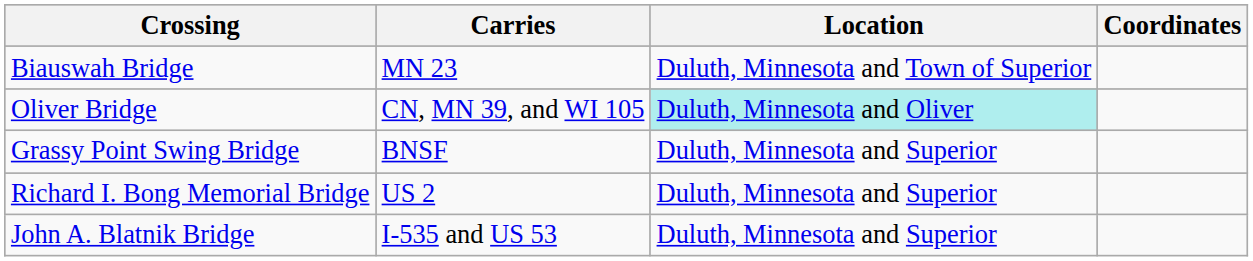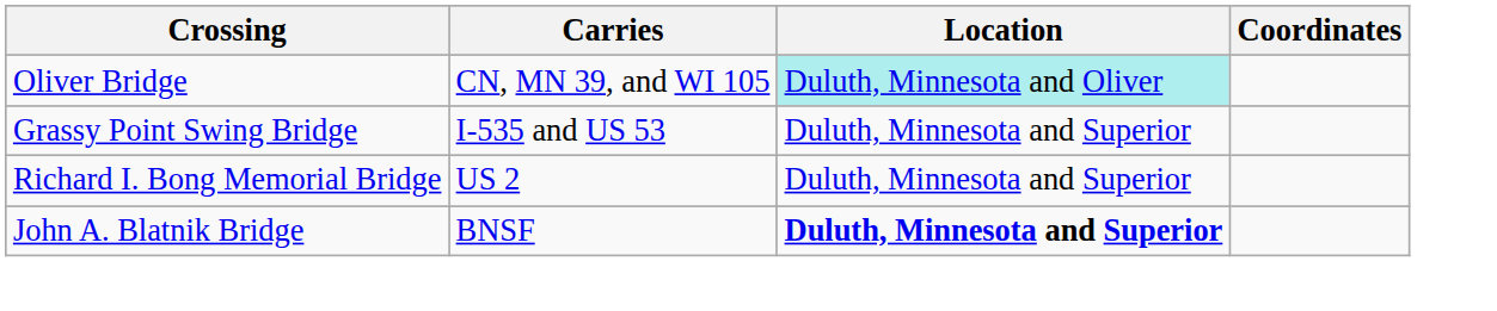 <table class="wikitable">
 <tr>
 <th>Crossing</th>
 <th>Carries</th>
 <th>Location</th>
 <th>Coordinates</th>
-</tr>
-<tr>
-<td><a href='#'>Biauswah Bridge</a></td>
-<td> <a href='#'>MN 23</a></td>
-<td><a href='#'>Duluth, Minnesota</a> and <a href='#'>Town of Superior</a></td>
-<td></td>
 </tr>
 <tr>
 <td><a href='#'>Oliver Bridge</a></td>
 <td> <a href='#'>CN</a>,  <a href='#'>MN 39</a>, and  <a href='#'>WI 105</a></td>
 <td style="background: paleturquoise;"><a href='#'>Duluth, Minnesota</a> and <a href='#'>Oliver</a></td>
 <td></td>
 </tr>
 <tr>
 <td><a href='#'>Grassy Point Swing Bridge</a></td>
-<td> <a href='#'>BNSF</a></td>
+<td> <a href='#'>I-535</a> and  <a href='#'>US 53</a></td>
 <td><a href='#'>Duluth, Minnesota</a> and <a href='#'>Superior</a></td>
 <td></td>
 </tr>
 <tr>
 <td><a href='#'>Richard I. Bong Memorial Bridge</a></td>
 <td> <a href='#'>US 2</a></td>
 <td><a href='#'>Duluth, Minnesota</a> and <a href='#'>Superior</a></td>
 <td></td>
 </tr>
 <tr>
 <td><a href='#'>John A. Blatnik Bridge</a></td>
-<td> <a href='#'>I-535</a> and  <a href='#'>US 53</a></td>
-<td><a href='#'>Duluth, Minnesota</a> and <a href='#'>Superior</a></td>
+<td> <a href='#'>BNSF</a></td>
+<td><strong><a href='#'>Duluth, Minnesota</a> and <a href='#'>Superior</a></strong></td>
 <td></td>
 </tr>
 </table>
